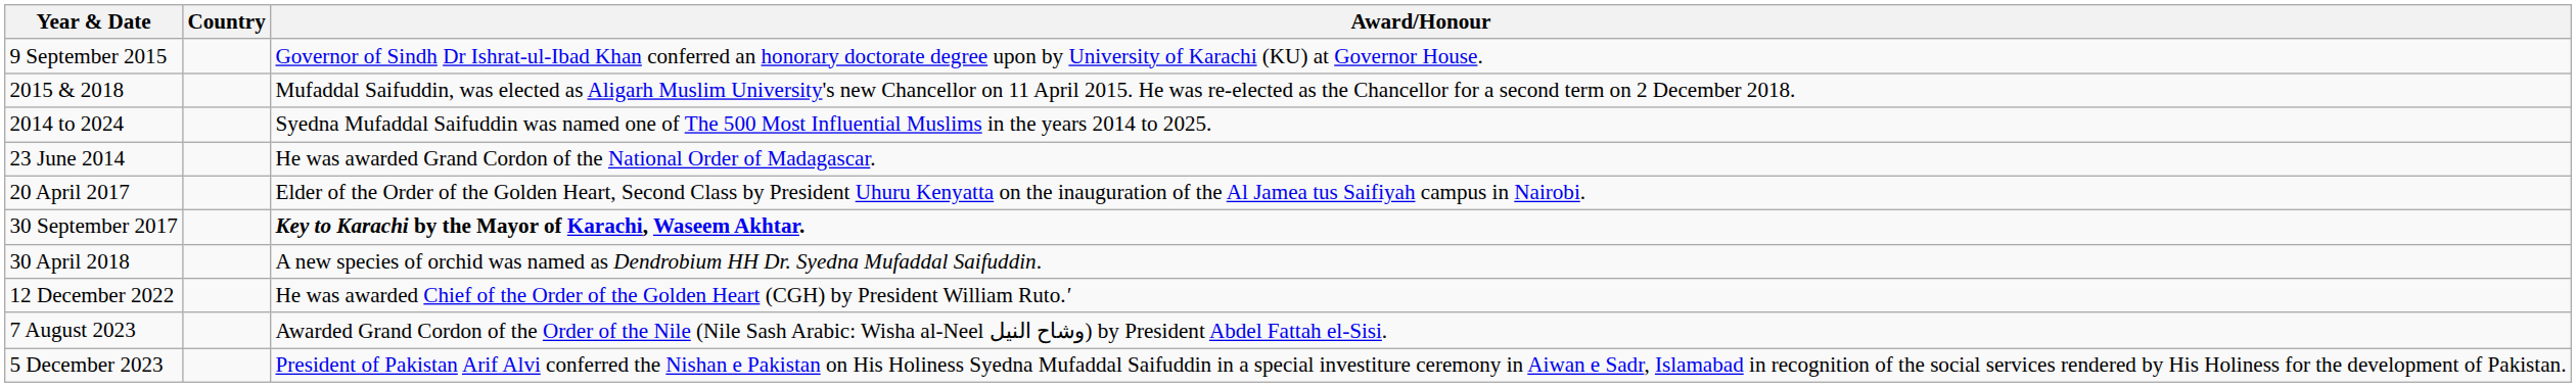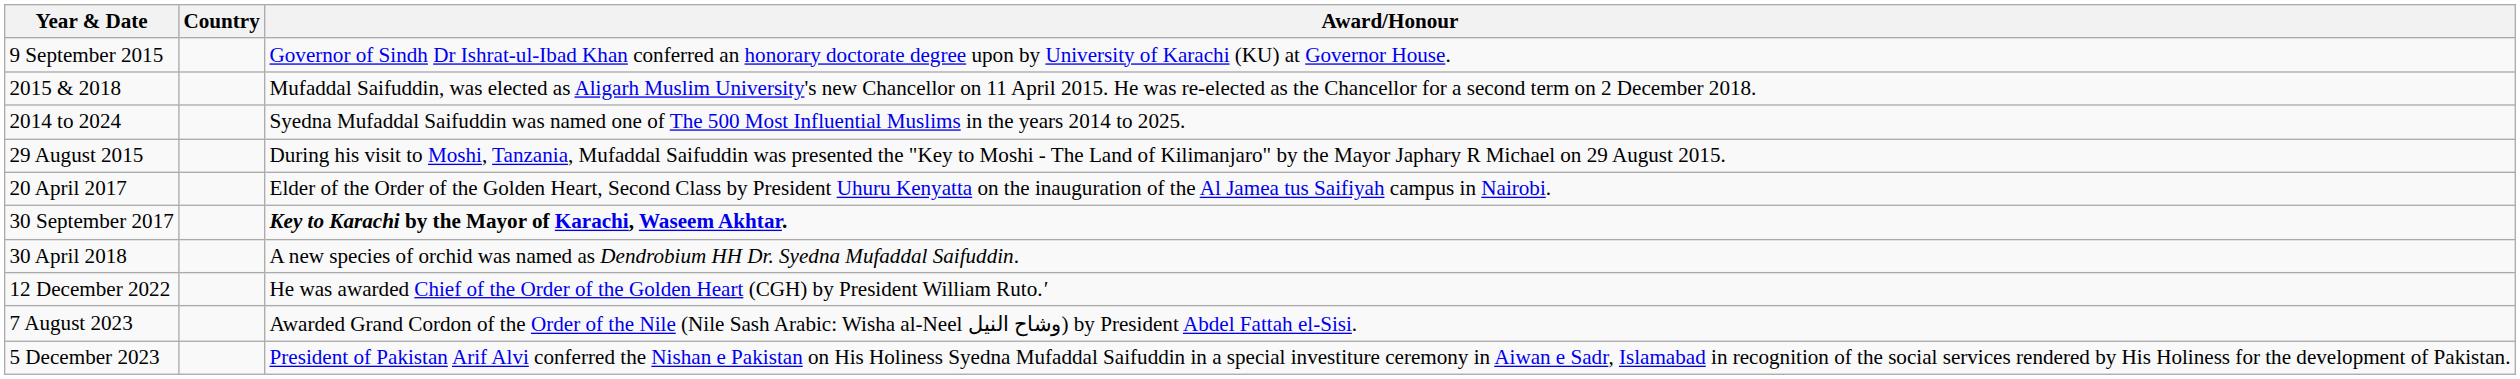 <table class="wikitable sortable">
 <tr>
 <th align="center">Year & Date</th>
 <th align="center">Country</th>
 <th align="center">Award/Honour</th>
 </tr>
 <tr>
 <td>9 September 2015</td>
 <td></td>
 <td><a href='#'>Governor of Sindh</a> <a href='#'>Dr Ishrat-ul-Ibad Khan</a> conferred an <a href='#'>honorary doctorate degree</a> upon by <a href='#'>University of Karachi</a> (KU) at <a href='#'>Governor House</a>.</td>
 </tr>
 <tr>
 <td>2015 & 2018</td>
 <td></td>
 <td>Mufaddal Saifuddin, was elected as <a href='#'>Aligarh Muslim University</a>'s new Chancellor on 11 April 2015. He was re-elected as the Chancellor for a second term on 2 December 2018.</td>
 </tr>
 <tr>
 <td>2014 to 2024</td>
 <td></td>
 <td>Syedna Mufaddal Saifuddin was named one of <a href='#'>The 500 Most Influential Muslims</a> in the years 2014 to 2025.</td>
 </tr>
 <tr>
-<td>23 June 2014</td>
+<td>29 August 2015</td>
 <td></td>
-<td>He was awarded Grand Cordon of the <a href='#'>National Order of Madagascar</a>.</td>
+<td>During his visit to <a href='#'>Moshi</a>, <a href='#'>Tanzania</a>, Mufaddal Saifuddin was presented the "Key to Moshi - The Land of Kilimanjaro" by the Mayor Japhary R Michael on 29 August 2015.</td>
 </tr>
 <tr>
 <td>20 April 2017</td>
 <td></td>
 <td>Elder of the Order of the Golden Heart, Second Class by President <a href='#'>Uhuru Kenyatta</a> on the inauguration of the <a href='#'>Al Jamea tus Saifiyah</a> campus in <a href='#'>Nairobi</a>.</td>
 </tr>
 <tr>
 <td>30 September 2017</td>
 <td></td>
 <td><strong><em>Key to Karachi</em> by the Mayor of <a href='#'>Karachi</a>, <a href='#'>Waseem Akhtar</a>.</strong></td>
 </tr>
 <tr>
 <td>30 April 2018</td>
 <td></td>
 <td>A new species of orchid was named as <em>Dendrobium HH Dr. Syedna Mufaddal Saifuddin</em>.</td>
 </tr>
 <tr>
 <td>12 December 2022</td>
 <td></td>
 <td>He was awarded <a href='#'>Chief of the Order of the Golden Heart</a> (CGH) by President William Ruto.<em>'</em></td>
 </tr>
 <tr>
 <td>7 August 2023</td>
 <td></td>
 <td>Awarded Grand Cordon of the <a href='#'>Order of the Nile</a> (Nile Sash Arabic: Wisha al-Neel وشاح النيل) by President <a href='#'>Abdel Fattah el-Sisi</a>.</td>
 </tr>
 <tr>
 <td>5 December 2023</td>
 <td></td>
 <td><a href='#'>President of Pakistan</a> <a href='#'>Arif Alvi</a> conferred the <a href='#'>Nishan e Pakistan</a> on His Holiness Syedna Mufaddal Saifuddin in a special investiture ceremony in <a href='#'>Aiwan e Sadr</a>, <a href='#'>Islamabad</a> in recognition of the social services rendered by His Holiness for the development of Pakistan.</td>
 </tr>
 </table>
